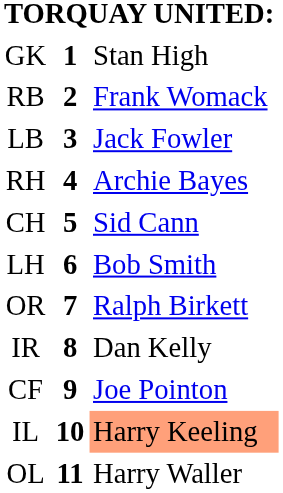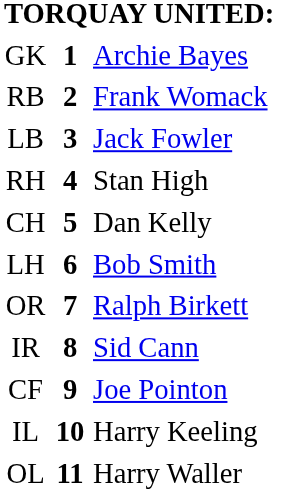 <table cellpadding="2" style="border-collapse:collapse; font-size: 90%; text-align:center;">
 <tr>
 <td colspan="4"><strong>TORQUAY UNITED:</strong></td>
 </tr>
 <tr>
 <td>GK</td>
 <td><strong>1</strong></td>
-<td align="left"> Stan High</td>
+<td align="left"> <a href='#'>Archie Bayes</a></td>
 </tr>
 <tr>
 <td>RB</td>
 <td><strong>2</strong></td>
 <td align="left"> <a href='#'>Frank Womack</a></td>
 </tr>
 <tr>
 <td>LB</td>
 <td><strong>3</strong></td>
 <td align="left"> <a href='#'>Jack Fowler</a></td>
 </tr>
 <tr>
 <td>RH</td>
 <td><strong>4</strong></td>
-<td align="left"> <a href='#'>Archie Bayes</a></td>
+<td align="left"> Stan High</td>
 </tr>
 <tr>
 <td>CH</td>
 <td><strong>5</strong></td>
-<td align="left"> <a href='#'>Sid Cann</a></td>
+<td align="left"> Dan Kelly  </td>
 </tr>
 <tr>
 <td>LH</td>
 <td><strong>6</strong></td>
 <td align="left"> <a href='#'>Bob Smith</a></td>
 </tr>
 <tr>
 <td>OR</td>
 <td><strong>7</strong></td>
 <td align="left"> <a href='#'>Ralph Birkett</a></td>
 </tr>
 <tr>
 <td>IR</td>
 <td><strong>8</strong></td>
-<td align="left"> Dan Kelly  </td>
+<td align="left"> <a href='#'>Sid Cann</a></td>
 </tr>
 <tr>
 <td>CF</td>
 <td><strong>9</strong></td>
 <td align="left"> <a href='#'>Joe Pointon</a>    </td>
 </tr>
 <tr>
 <td>IL</td>
 <td><strong>10</strong></td>
-<td align="left" style="background: lightsalmon;"> Harry Keeling</td>
+<td align="left"> Harry Keeling</td>
 </tr>
 <tr>
 <td>OL</td>
 <td><strong>11</strong></td>
 <td align="left"> Harry Waller </td>
 </tr>
 </table>
